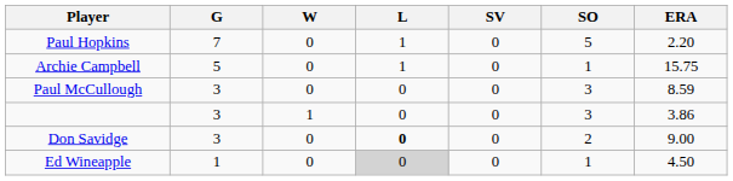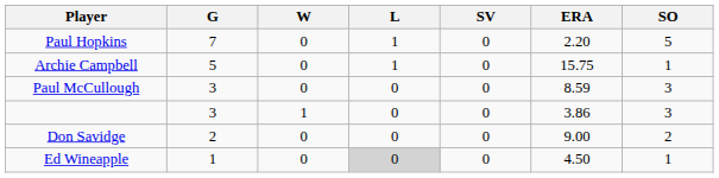 <table class="wikitable sortable">
 <tr>
 <th bgcolor="#DDDDFF" width="16%">Player</th>
 <th bgcolor="#DDDDFF" width="9%">G</th>
 <th bgcolor="#DDDDFF" width="9%">W</th>
 <th bgcolor="#DDDDFF" width="9%">L</th>
 <th bgcolor="#DDDDFF" width="9%">SV</th>
+<th bgcolor="#DDDDFF" width="9%">ERA</th>
 <th bgcolor="#DDDDFF" width="9%">SO</th>
-<th bgcolor="#DDDDFF" width="9%">ERA</th>
 </tr>
 <tr align="center">
 <td><a href='#'>Paul Hopkins</a></td>
 <td>7</td>
 <td>0</td>
 <td>1</td>
 <td>0</td>
+<td>2.20</td>
 <td>5</td>
-<td>2.20</td>
 </tr>
 <tr align=center>
 <td><a href='#'>Archie Campbell</a></td>
 <td>5</td>
 <td>0</td>
 <td>1</td>
 <td>0</td>
+<td>15.75</td>
 <td>1</td>
-<td>15.75</td>
 </tr>
 <tr align=center>
 <td><a href='#'>Paul McCullough</a></td>
 <td>3</td>
 <td>0</td>
 <td>0</td>
 <td>0</td>
+<td>8.59</td>
 <td>3</td>
-<td>8.59</td>
 </tr>
 <tr align=center>
 <td></td>
 <td>3</td>
 <td>1</td>
 <td>0</td>
 <td>0</td>
+<td>3.86</td>
 <td>3</td>
-<td>3.86</td>
 </tr>
 <tr align="center">
 <td><a href='#'>Don Savidge</a></td>
-<td>3</td>
+<td>2</td>
 <td>0</td>
-<td><strong>0</strong></td>
 <td>0</td>
+<td>0</td>
+<td>9.00</td>
 <td>2</td>
-<td>9.00</td>
 </tr>
 <tr align=center>
 <td><a href='#'>Ed Wineapple</a></td>
 <td>1</td>
 <td>0</td>
 <td style="background: lightgrey;">0</td>
 <td>0</td>
+<td>4.50</td>
 <td>1</td>
-<td>4.50</td>
 </tr>
 </table>
